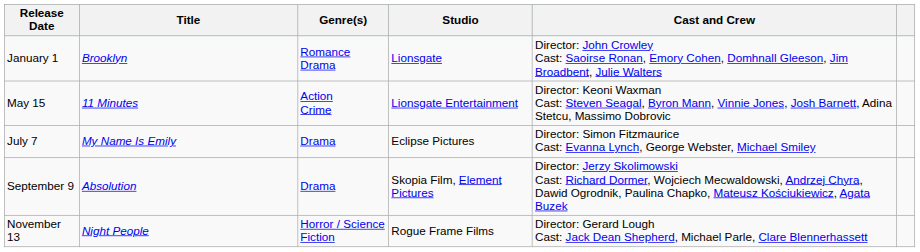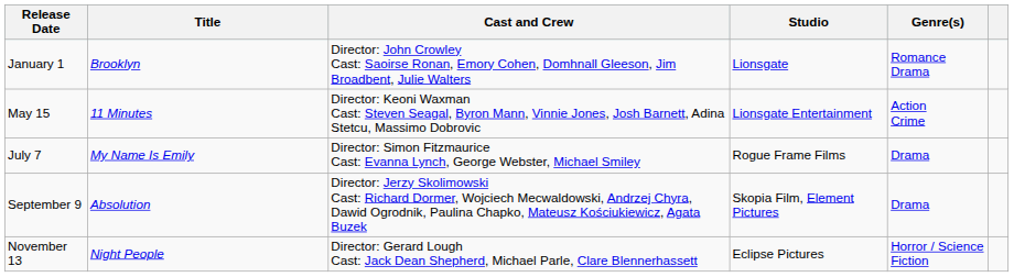 <table class="wikitable sortable">
 <tr style="background:#b0e0e6; text-align:center;">
 <th>Release Date</th>
 <th style="width:24%;">Title</th>
+<th style="width:40%;">Cast and Crew</th>
+<th>Studio</th>
 <th style="width:10%;">Genre(s)</th>
-<th>Studio</th>
-<th style="width:40%;">Cast and Crew</th>
 <th style="width:2%;"></th>
 </tr>
 <tr>
 <td>January 1</td>
 <td><em><a href='#'>Brooklyn</a></em></td>
+<td>Director: <a href='#'>John Crowley</a> <br> Cast: <a href='#'>Saoirse Ronan</a>, <a href='#'>Emory Cohen</a>, <a href='#'>Domhnall Gleeson</a>, <a href='#'>Jim Broadbent</a>, <a href='#'>Julie Walters</a></td>
+<td><a href='#'>Lionsgate</a></td>
 <td><a href='#'>Romance</a> <br> <a href='#'>Drama</a></td>
-<td><a href='#'>Lionsgate</a></td>
-<td>Director: <a href='#'>John Crowley</a> <br> Cast: <a href='#'>Saoirse Ronan</a>, <a href='#'>Emory Cohen</a>, <a href='#'>Domhnall Gleeson</a>, <a href='#'>Jim Broadbent</a>, <a href='#'>Julie Walters</a></td>
 <td style="text-align:center"></td>
 </tr>
 <tr>
 <td>May 15</td>
 <td><em><a href='#'>11 Minutes</a></em></td>
+<td>Director: Keoni Waxman <br> Cast: <a href='#'>Steven Seagal</a>, <a href='#'>Byron Mann</a>, <a href='#'>Vinnie Jones</a>, <a href='#'>Josh Barnett</a>, Adina Stetcu, Massimo Dobrovic</td>
+<td><a href='#'>Lionsgate Entertainment</a></td>
 <td><a href='#'>Action</a> <br> <a href='#'>Crime</a></td>
-<td><a href='#'>Lionsgate Entertainment</a></td>
-<td>Director: Keoni Waxman <br> Cast: <a href='#'>Steven Seagal</a>, <a href='#'>Byron Mann</a>, <a href='#'>Vinnie Jones</a>, <a href='#'>Josh Barnett</a>, Adina Stetcu, Massimo Dobrovic</td>
 <td style="text-align:center"></td>
 </tr>
 <tr>
 <td>July 7</td>
 <td><em><a href='#'>My Name Is Emily</a></em></td>
+<td>Director: Simon Fitzmaurice <br> Cast: <a href='#'>Evanna Lynch</a>, George Webster, <a href='#'>Michael Smiley</a></td>
+<td>Rogue Frame Films</td>
 <td><a href='#'>Drama</a></td>
-<td>Eclipse Pictures</td>
-<td>Director: Simon Fitzmaurice <br> Cast: <a href='#'>Evanna Lynch</a>, George Webster, <a href='#'>Michael Smiley</a></td>
 <td style="text-align:center"></td>
 </tr>
 <tr>
 <td>September 9</td>
 <td><em><a href='#'>Absolution</a></em></td>
+<td>Director: <a href='#'>Jerzy Skolimowski</a> <br> Cast: <a href='#'>Richard Dormer</a>, Wojciech Mecwaldowski, <a href='#'>Andrzej Chyra</a>, Dawid Ogrodnik, Paulina Chapko, <a href='#'>Mateusz Kościukiewicz</a>, <a href='#'>Agata Buzek</a></td>
+<td>Skopia Film, <a href='#'>Element Pictures</a></td>
 <td><a href='#'>Drama</a></td>
-<td>Skopia Film, <a href='#'>Element Pictures</a></td>
-<td>Director: <a href='#'>Jerzy Skolimowski</a> <br> Cast: <a href='#'>Richard Dormer</a>, Wojciech Mecwaldowski, <a href='#'>Andrzej Chyra</a>, Dawid Ogrodnik, Paulina Chapko, <a href='#'>Mateusz Kościukiewicz</a>, <a href='#'>Agata Buzek</a></td>
 <td style="text-align:center"></td>
 </tr>
 <tr>
 <td>November 13</td>
 <td><em><a href='#'>Night People</a></em></td>
+<td>Director: Gerard Lough <br> Cast: <a href='#'>Jack Dean Shepherd</a>, Michael Parle, <a href='#'>Clare Blennerhassett</a></td>
+<td>Eclipse Pictures</td>
 <td><a href='#'>Horror / Science Fiction</a></td>
-<td>Rogue Frame Films</td>
-<td>Director: Gerard Lough <br> Cast: <a href='#'>Jack Dean Shepherd</a>, Michael Parle, <a href='#'>Clare Blennerhassett</a></td>
 <td style="text-align:center"></td>
 </tr>
 </table>
